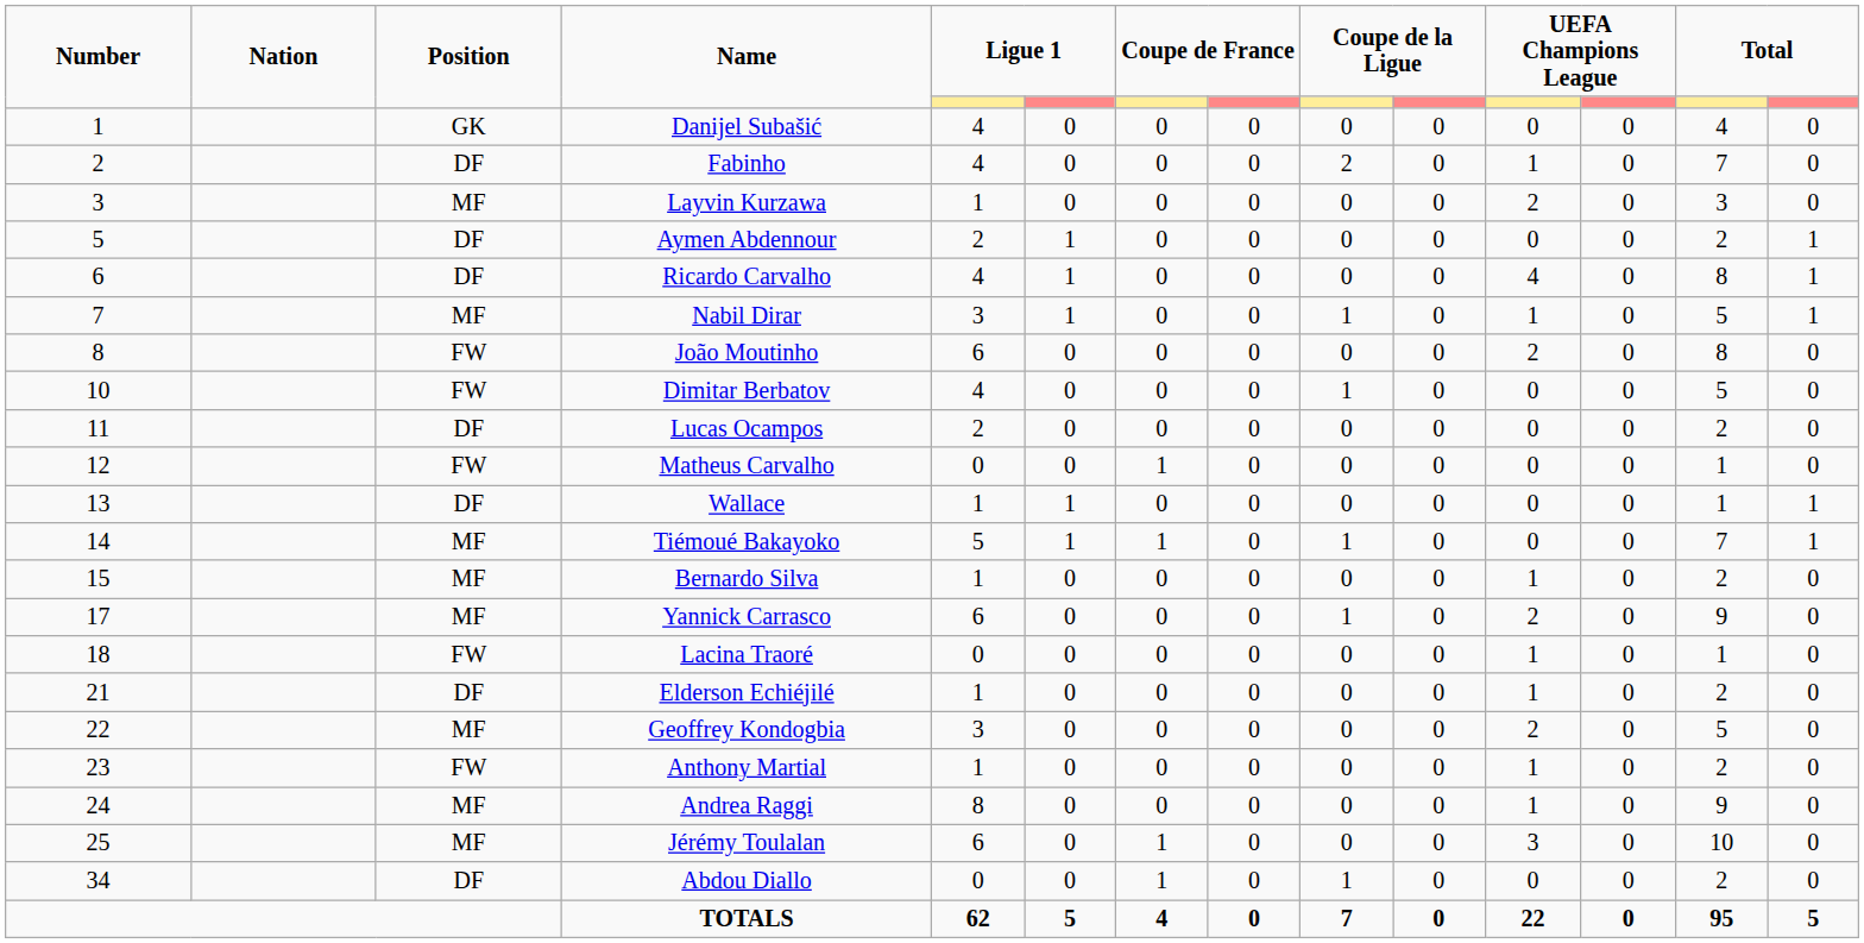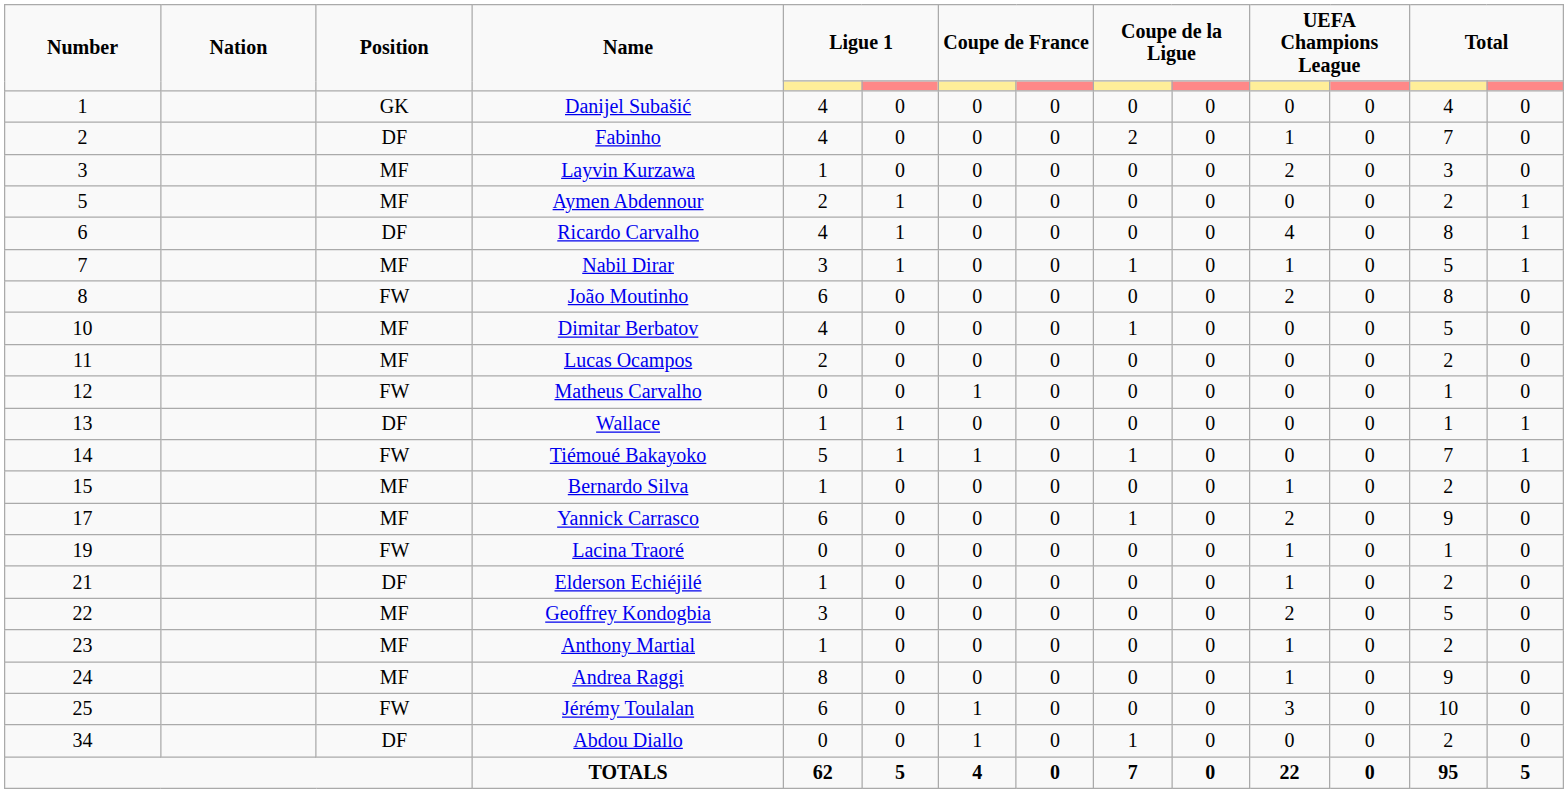 <table class="wikitable" style="font-size: 100%; text-align: center;">
 <tr>
 <td rowspan="2" width="10%" align="center"><strong>Number</strong></td>
 <td rowspan="2" width="10%" align="center"><strong>Nation</strong></td>
 <td rowspan="2" width="10%" align="center"><strong>Position</strong></td>
 <td rowspan="2" width="20%" align="center"><strong>Name</strong></td>
 <td colspan="2" align="center"><strong>Ligue 1</strong></td>
 <td colspan="2" align="center"><strong>Coupe de France</strong></td>
 <td colspan="2" align="center"><strong>Coupe de la Ligue</strong></td>
 <td colspan="2" align="center"><strong>UEFA Champions League</strong></td>
 <td colspan="2" align="center"><strong>Total</strong></td>
 </tr>
 <tr>
 <th width=60 style="background: #FFEE99"></th>
 <th width=60 style="background: #FF8888"></th>
 <th width=60 style="background: #FFEE99"></th>
 <th width=60 style="background: #FF8888"></th>
 <th width=60 style="background: #FFEE99"></th>
 <th width=60 style="background: #FF8888"></th>
 <th width=60 style="background: #FFEE99"></th>
 <th width=60 style="background: #FF8888"></th>
 <th width=60 style="background: #FFEE99"></th>
 <th width=60 style="background: #FF8888"></th>
 </tr>
 <tr>
 <td>1</td>
 <td></td>
 <td>GK</td>
 <td><a href='#'>Danijel Subašić</a></td>
 <td>4</td>
 <td>0</td>
 <td>0</td>
 <td>0</td>
 <td>0</td>
 <td>0</td>
 <td>0</td>
 <td>0</td>
 <td>4</td>
 <td>0</td>
 </tr>
 <tr>
 <td>2</td>
 <td></td>
 <td>DF</td>
 <td><a href='#'>Fabinho</a></td>
 <td>4</td>
 <td>0</td>
 <td>0</td>
 <td>0</td>
 <td>2</td>
 <td>0</td>
 <td>1</td>
 <td>0</td>
 <td>7</td>
 <td>0</td>
 </tr>
 <tr>
 <td>3</td>
 <td></td>
 <td>MF</td>
 <td><a href='#'>Layvin Kurzawa</a></td>
 <td>1</td>
 <td>0</td>
 <td>0</td>
 <td>0</td>
 <td>0</td>
 <td>0</td>
 <td>2</td>
 <td>0</td>
 <td>3</td>
 <td>0</td>
 </tr>
 <tr>
 <td>5</td>
 <td></td>
-<td>DF</td>
+<td>MF</td>
 <td><a href='#'>Aymen Abdennour</a></td>
 <td>2</td>
 <td>1</td>
 <td>0</td>
 <td>0</td>
 <td>0</td>
 <td>0</td>
 <td>0</td>
 <td>0</td>
 <td>2</td>
 <td>1</td>
 </tr>
 <tr>
 <td>6</td>
 <td></td>
 <td>DF</td>
 <td><a href='#'>Ricardo Carvalho</a></td>
 <td>4</td>
 <td>1</td>
 <td>0</td>
 <td>0</td>
 <td>0</td>
 <td>0</td>
 <td>4</td>
 <td>0</td>
 <td>8</td>
 <td>1</td>
 </tr>
 <tr>
 <td>7</td>
 <td></td>
 <td>MF</td>
 <td><a href='#'>Nabil Dirar</a></td>
 <td>3</td>
 <td>1</td>
 <td>0</td>
 <td>0</td>
 <td>1</td>
 <td>0</td>
 <td>1</td>
 <td>0</td>
 <td>5</td>
 <td>1</td>
 </tr>
 <tr>
 <td>8</td>
 <td></td>
 <td>FW</td>
 <td><a href='#'>João Moutinho</a></td>
 <td>6</td>
 <td>0</td>
 <td>0</td>
 <td>0</td>
 <td>0</td>
 <td>0</td>
 <td>2</td>
 <td>0</td>
 <td>8</td>
 <td>0</td>
 </tr>
 <tr>
 <td>10</td>
 <td></td>
-<td>FW</td>
+<td>MF</td>
 <td><a href='#'>Dimitar Berbatov</a></td>
 <td>4</td>
 <td>0</td>
 <td>0</td>
 <td>0</td>
 <td>1</td>
 <td>0</td>
 <td>0</td>
 <td>0</td>
 <td>5</td>
 <td>0</td>
 </tr>
 <tr>
 <td>11</td>
 <td></td>
-<td>DF</td>
+<td>MF</td>
 <td><a href='#'>Lucas Ocampos</a></td>
 <td>2</td>
 <td>0</td>
 <td>0</td>
 <td>0</td>
 <td>0</td>
 <td>0</td>
 <td>0</td>
 <td>0</td>
 <td>2</td>
 <td>0</td>
 </tr>
 <tr>
 <td>12</td>
 <td></td>
 <td>FW</td>
 <td><a href='#'>Matheus Carvalho</a></td>
 <td>0</td>
 <td>0</td>
 <td>1</td>
 <td>0</td>
 <td>0</td>
 <td>0</td>
 <td>0</td>
 <td>0</td>
 <td>1</td>
 <td>0</td>
 </tr>
 <tr>
 <td>13</td>
 <td></td>
 <td>DF</td>
 <td><a href='#'>Wallace</a></td>
 <td>1</td>
 <td>1</td>
 <td>0</td>
 <td>0</td>
 <td>0</td>
 <td>0</td>
 <td>0</td>
 <td>0</td>
 <td>1</td>
 <td>1</td>
 </tr>
 <tr>
 <td>14</td>
 <td></td>
-<td>MF</td>
+<td>FW</td>
 <td><a href='#'>Tiémoué Bakayoko</a></td>
 <td>5</td>
 <td>1</td>
 <td>1</td>
 <td>0</td>
 <td>1</td>
 <td>0</td>
 <td>0</td>
 <td>0</td>
 <td>7</td>
 <td>1</td>
 </tr>
 <tr>
 <td>15</td>
 <td></td>
 <td>MF</td>
 <td><a href='#'>Bernardo Silva</a></td>
 <td>1</td>
 <td>0</td>
 <td>0</td>
 <td>0</td>
 <td>0</td>
 <td>0</td>
 <td>1</td>
 <td>0</td>
 <td>2</td>
 <td>0</td>
 </tr>
 <tr>
 <td>17</td>
 <td></td>
 <td>MF</td>
 <td><a href='#'>Yannick Carrasco</a></td>
 <td>6</td>
 <td>0</td>
 <td>0</td>
 <td>0</td>
 <td>1</td>
 <td>0</td>
 <td>2</td>
 <td>0</td>
 <td>9</td>
 <td>0</td>
 </tr>
 <tr>
-<td>18</td>
+<td>19</td>
 <td></td>
 <td>FW</td>
 <td><a href='#'>Lacina Traoré</a></td>
 <td>0</td>
 <td>0</td>
 <td>0</td>
 <td>0</td>
 <td>0</td>
 <td>0</td>
 <td>1</td>
 <td>0</td>
 <td>1</td>
 <td>0</td>
 </tr>
 <tr>
 <td>21</td>
 <td></td>
 <td>DF</td>
 <td><a href='#'>Elderson Echiéjilé</a></td>
 <td>1</td>
 <td>0</td>
 <td>0</td>
 <td>0</td>
 <td>0</td>
 <td>0</td>
 <td>1</td>
 <td>0</td>
 <td>2</td>
 <td>0</td>
 </tr>
 <tr>
 <td>22</td>
 <td></td>
 <td>MF</td>
 <td><a href='#'>Geoffrey Kondogbia</a></td>
 <td>3</td>
 <td>0</td>
 <td>0</td>
 <td>0</td>
 <td>0</td>
 <td>0</td>
 <td>2</td>
 <td>0</td>
 <td>5</td>
 <td>0</td>
 </tr>
 <tr>
 <td>23</td>
 <td></td>
-<td>FW</td>
+<td>MF</td>
 <td><a href='#'>Anthony Martial</a></td>
 <td>1</td>
 <td>0</td>
 <td>0</td>
 <td>0</td>
 <td>0</td>
 <td>0</td>
 <td>1</td>
 <td>0</td>
 <td>2</td>
 <td>0</td>
 </tr>
 <tr>
 <td>24</td>
 <td></td>
 <td>MF</td>
 <td><a href='#'>Andrea Raggi</a></td>
 <td>8</td>
 <td>0</td>
 <td>0</td>
 <td>0</td>
 <td>0</td>
 <td>0</td>
 <td>1</td>
 <td>0</td>
 <td>9</td>
 <td>0</td>
 </tr>
 <tr>
 <td>25</td>
 <td></td>
-<td>MF</td>
+<td>FW</td>
 <td><a href='#'>Jérémy Toulalan</a></td>
 <td>6</td>
 <td>0</td>
 <td>1</td>
 <td>0</td>
 <td>0</td>
 <td>0</td>
 <td>3</td>
 <td>0</td>
 <td>10</td>
 <td>0</td>
 </tr>
 <tr>
 <td>34</td>
 <td></td>
 <td>DF</td>
 <td><a href='#'>Abdou Diallo</a></td>
 <td>0</td>
 <td>0</td>
 <td>1</td>
 <td>0</td>
 <td>1</td>
 <td>0</td>
 <td>0</td>
 <td>0</td>
 <td>2</td>
 <td>0</td>
 </tr>
 <tr>
 <td colspan="3"></td>
 <td><strong>TOTALS</strong></td>
 <td><strong>62</strong></td>
 <td><strong>5</strong></td>
 <td><strong>4</strong></td>
 <td><strong>0</strong></td>
 <td><strong>7</strong></td>
 <td><strong>0</strong></td>
 <td><strong>22</strong></td>
 <td><strong>0</strong></td>
 <td><strong>95</strong></td>
 <td><strong>5</strong></td>
 </tr>
 </table>
